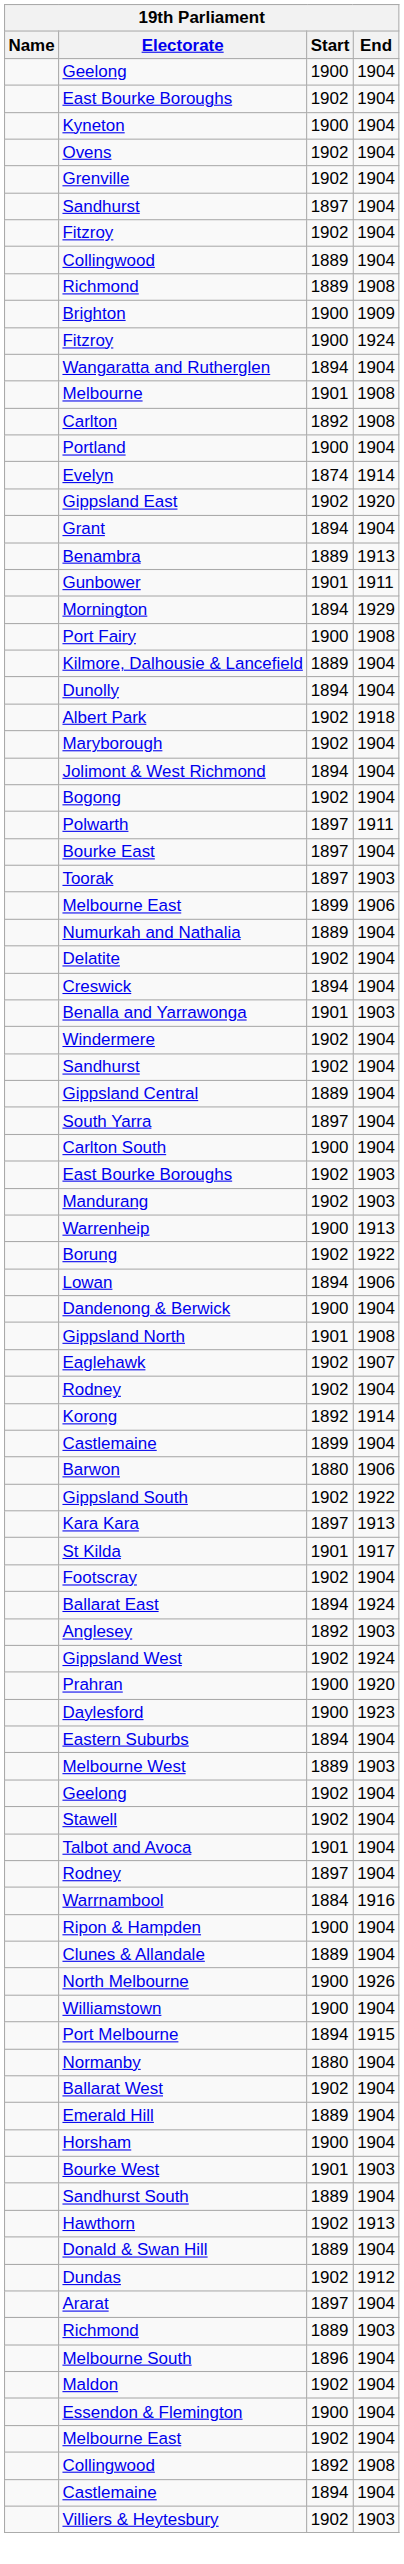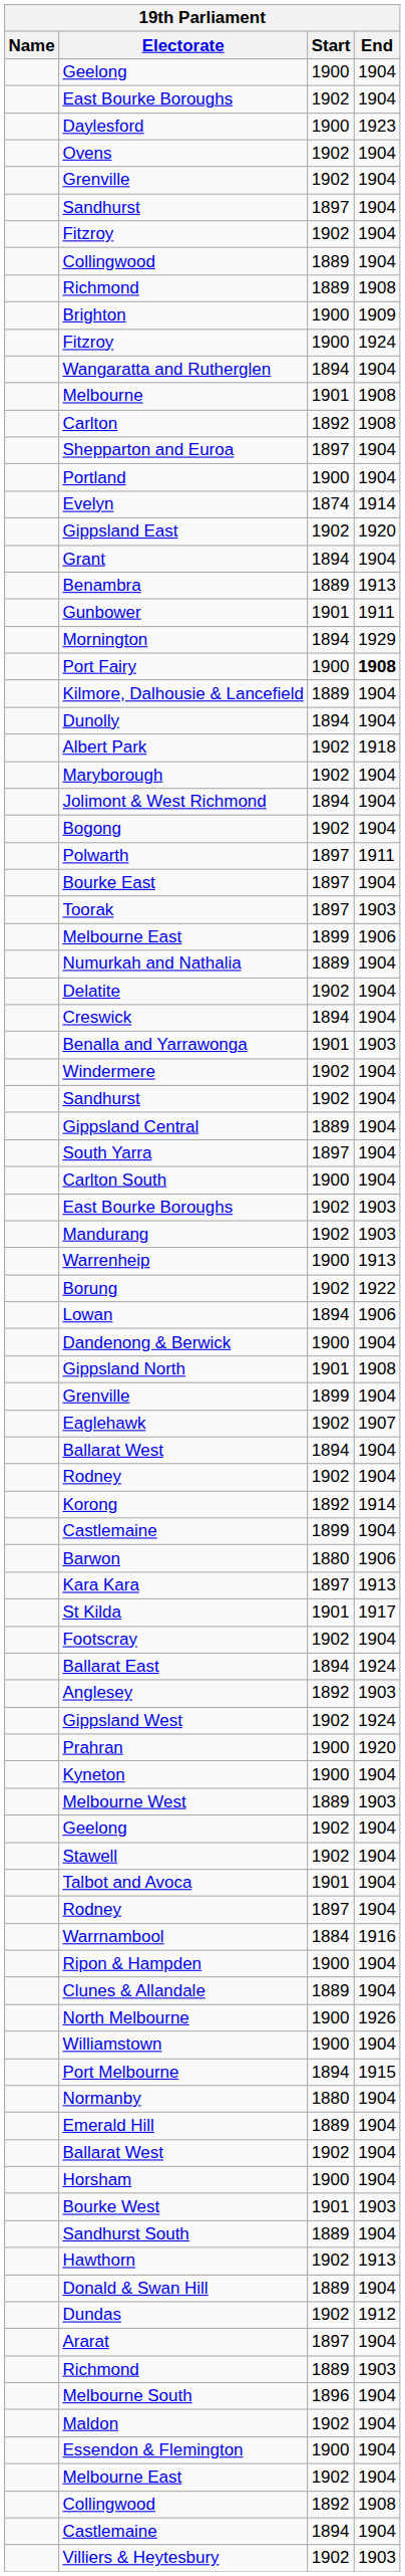 <table class="wikitable sortable">
 <tr>
 <th colspan= 4>19th Parliament</th>
 </tr>
 <tr>
 <th>Name</th>
 <th><a href='#'>Electorate</a></th>
 <th>Start</th>
 <th>End</th>
 </tr>
 <tr>
 <td></td>
 <td><a href='#'>Geelong</a></td>
 <td>1900</td>
 <td>1904</td>
 </tr>
 <tr>
 <td></td>
 <td><a href='#'>East Bourke Boroughs</a></td>
 <td>1902</td>
 <td>1904</td>
 </tr>
 <tr>
 <td></td>
-<td><a href='#'>Kyneton</a></td>
+<td><a href='#'>Daylesford</a></td>
 <td>1900</td>
-<td>1904</td>
+<td>1923</td>
 </tr>
 <tr>
 <td></td>
 <td><a href='#'>Ovens</a></td>
 <td>1902</td>
 <td>1904</td>
 </tr>
 <tr>
 <td></td>
 <td><a href='#'>Grenville</a></td>
 <td>1902</td>
 <td>1904</td>
 </tr>
 <tr>
 <td></td>
 <td><a href='#'>Sandhurst</a></td>
 <td>1897</td>
 <td>1904</td>
 </tr>
 <tr>
 <td></td>
 <td><a href='#'>Fitzroy</a></td>
 <td>1902</td>
 <td>1904</td>
 </tr>
 <tr>
 <td></td>
 <td><a href='#'>Collingwood</a></td>
 <td>1889</td>
 <td>1904</td>
 </tr>
 <tr>
 <td></td>
 <td><a href='#'>Richmond</a></td>
 <td>1889</td>
 <td>1908</td>
 </tr>
 <tr>
 <td></td>
 <td><a href='#'>Brighton</a></td>
 <td>1900</td>
 <td>1909</td>
 </tr>
 <tr>
 <td></td>
 <td><a href='#'>Fitzroy</a></td>
 <td>1900</td>
 <td>1924</td>
 </tr>
 <tr>
 <td></td>
 <td><a href='#'>Wangaratta and Rutherglen</a></td>
 <td>1894</td>
 <td>1904</td>
 </tr>
 <tr>
 <td></td>
 <td><a href='#'>Melbourne</a></td>
 <td>1901</td>
 <td>1908</td>
 </tr>
 <tr>
 <td></td>
 <td><a href='#'>Carlton</a></td>
 <td>1892</td>
 <td>1908</td>
 </tr>
 <tr>
 <td></td>
+<td><a href='#'>Shepparton and Euroa</a></td>
+<td>1897</td>
+<td>1904</td>
+</tr>
+<tr>
+<td></td>
 <td><a href='#'>Portland</a></td>
 <td>1900</td>
 <td>1904</td>
 </tr>
 <tr>
 <td></td>
 <td><a href='#'>Evelyn</a></td>
 <td>1874</td>
 <td>1914</td>
 </tr>
 <tr>
 <td></td>
 <td><a href='#'>Gippsland East</a></td>
 <td>1902</td>
 <td>1920</td>
 </tr>
 <tr>
 <td></td>
 <td><a href='#'>Grant</a></td>
 <td>1894</td>
 <td>1904</td>
 </tr>
 <tr>
 <td></td>
 <td><a href='#'>Benambra</a></td>
 <td>1889</td>
 <td>1913</td>
 </tr>
 <tr>
 <td></td>
 <td><a href='#'>Gunbower</a></td>
 <td>1901</td>
 <td>1911</td>
 </tr>
 <tr>
 <td></td>
 <td><a href='#'>Mornington</a></td>
 <td>1894</td>
 <td>1929</td>
 </tr>
 <tr>
 <td></td>
 <td><a href='#'>Port Fairy</a></td>
 <td>1900</td>
-<td>1908</td>
+<td><strong>1908</strong></td>
 </tr>
 <tr>
 <td></td>
 <td><a href='#'>Kilmore, Dalhousie & Lancefield</a></td>
 <td>1889</td>
 <td>1904</td>
 </tr>
 <tr>
 <td></td>
 <td><a href='#'>Dunolly</a></td>
 <td>1894</td>
 <td>1904</td>
 </tr>
 <tr>
 <td></td>
 <td><a href='#'>Albert Park</a></td>
 <td>1902</td>
 <td>1918</td>
 </tr>
 <tr>
 <td></td>
 <td><a href='#'>Maryborough</a></td>
 <td>1902</td>
 <td>1904</td>
 </tr>
 <tr>
 <td></td>
 <td><a href='#'>Jolimont & West Richmond</a></td>
 <td>1894</td>
 <td>1904</td>
 </tr>
 <tr>
 <td></td>
 <td><a href='#'>Bogong</a></td>
 <td>1902</td>
 <td>1904</td>
 </tr>
 <tr>
 <td></td>
 <td><a href='#'>Polwarth</a></td>
 <td>1897</td>
 <td>1911</td>
 </tr>
 <tr>
 <td></td>
 <td><a href='#'>Bourke East</a></td>
 <td>1897</td>
 <td>1904</td>
 </tr>
 <tr>
 <td> </td>
 <td><a href='#'>Toorak</a></td>
 <td>1897</td>
 <td>1903</td>
 </tr>
 <tr>
 <td></td>
 <td><a href='#'>Melbourne East</a></td>
 <td>1899</td>
 <td>1906</td>
 </tr>
 <tr>
 <td></td>
 <td><a href='#'>Numurkah and Nathalia</a></td>
 <td>1889</td>
 <td>1904</td>
 </tr>
 <tr>
 <td></td>
 <td><a href='#'>Delatite</a></td>
 <td>1902</td>
 <td>1904</td>
 </tr>
 <tr>
 <td></td>
 <td><a href='#'>Creswick</a></td>
 <td>1894</td>
 <td>1904</td>
 </tr>
 <tr>
 <td> </td>
 <td><a href='#'>Benalla and Yarrawonga</a></td>
 <td>1901</td>
 <td>1903</td>
 </tr>
 <tr>
 <td></td>
 <td><a href='#'>Windermere</a></td>
 <td>1902</td>
 <td>1904</td>
 </tr>
 <tr>
 <td></td>
 <td><a href='#'>Sandhurst</a></td>
 <td>1902</td>
 <td>1904</td>
 </tr>
 <tr>
 <td></td>
 <td><a href='#'>Gippsland Central</a></td>
 <td>1889</td>
 <td>1904</td>
 </tr>
 <tr>
 <td></td>
 <td><a href='#'>South Yarra</a></td>
 <td>1897</td>
 <td>1904</td>
 </tr>
 <tr>
 <td></td>
 <td><a href='#'>Carlton South</a></td>
 <td>1900</td>
 <td>1904</td>
 </tr>
 <tr>
 <td> </td>
 <td><a href='#'>East Bourke Boroughs</a></td>
 <td>1902</td>
 <td>1903</td>
 </tr>
 <tr>
 <td> </td>
 <td><a href='#'>Mandurang</a></td>
 <td>1902</td>
 <td>1903</td>
 </tr>
 <tr>
 <td></td>
 <td><a href='#'>Warrenheip</a></td>
 <td>1900</td>
 <td>1913</td>
 </tr>
 <tr>
 <td></td>
 <td><a href='#'>Borung</a></td>
 <td>1902</td>
 <td>1922</td>
 </tr>
 <tr>
 <td></td>
 <td><a href='#'>Lowan</a></td>
 <td>1894</td>
 <td>1906</td>
 </tr>
 <tr>
 <td></td>
 <td><a href='#'>Dandenong & Berwick</a></td>
 <td>1900</td>
 <td>1904</td>
 </tr>
 <tr>
 <td></td>
 <td><a href='#'>Gippsland North</a></td>
 <td>1901</td>
 <td>1908</td>
 </tr>
 <tr>
 <td></td>
+<td><a href='#'>Grenville</a></td>
+<td>1899</td>
+<td>1904</td>
+</tr>
+<tr>
+<td></td>
 <td><a href='#'>Eaglehawk</a></td>
 <td>1902</td>
 <td>1907</td>
+</tr>
+<tr>
+<td></td>
+<td><a href='#'>Ballarat West</a></td>
+<td>1894</td>
+<td>1904</td>
 </tr>
 <tr>
 <td></td>
 <td><a href='#'>Rodney</a></td>
 <td>1902</td>
 <td>1904</td>
 </tr>
 <tr>
 <td></td>
 <td><a href='#'>Korong</a></td>
 <td>1892</td>
 <td>1914</td>
 </tr>
 <tr>
 <td></td>
 <td><a href='#'>Castlemaine</a></td>
 <td>1899</td>
 <td>1904</td>
 </tr>
 <tr>
 <td></td>
 <td><a href='#'>Barwon</a></td>
 <td>1880</td>
 <td>1906</td>
-</tr>
-<tr>
-<td></td>
-<td><a href='#'>Gippsland South</a></td>
-<td>1902</td>
-<td>1922</td>
 </tr>
 <tr>
 <td></td>
 <td><a href='#'>Kara Kara</a></td>
 <td>1897</td>
 <td>1913</td>
 </tr>
 <tr>
 <td></td>
 <td><a href='#'>St Kilda</a></td>
 <td>1901</td>
 <td>1917</td>
 </tr>
 <tr>
 <td></td>
 <td><a href='#'>Footscray</a></td>
 <td>1902</td>
 <td>1904</td>
 </tr>
 <tr>
 <td></td>
 <td><a href='#'>Ballarat East</a></td>
 <td>1894</td>
 <td>1924</td>
 </tr>
 <tr>
 <td> </td>
 <td><a href='#'>Anglesey</a></td>
 <td>1892</td>
 <td>1903</td>
 </tr>
 <tr>
 <td></td>
 <td><a href='#'>Gippsland West</a></td>
 <td>1902</td>
 <td>1924</td>
 </tr>
 <tr>
 <td></td>
 <td><a href='#'>Prahran</a></td>
 <td>1900</td>
 <td>1920</td>
 </tr>
 <tr>
 <td></td>
-<td><a href='#'>Daylesford</a></td>
+<td><a href='#'>Kyneton</a></td>
 <td>1900</td>
-<td>1923</td>
-</tr>
-<tr>
-<td></td>
-<td><a href='#'>Eastern Suburbs</a></td>
-<td>1894</td>
 <td>1904</td>
 </tr>
 <tr>
 <td> </td>
 <td><a href='#'>Melbourne West</a></td>
 <td>1889</td>
 <td>1903</td>
 </tr>
 <tr>
 <td></td>
 <td><a href='#'>Geelong</a></td>
 <td>1902</td>
 <td>1904</td>
 </tr>
 <tr>
 <td></td>
 <td><a href='#'>Stawell</a></td>
 <td>1902</td>
 <td>1904</td>
 </tr>
 <tr>
 <td></td>
 <td><a href='#'>Talbot and Avoca</a></td>
 <td>1901</td>
 <td>1904</td>
 </tr>
 <tr>
 <td></td>
 <td><a href='#'>Rodney</a></td>
 <td>1897</td>
 <td>1904</td>
 </tr>
 <tr>
 <td></td>
 <td><a href='#'>Warrnambool</a></td>
 <td>1884</td>
 <td>1916</td>
 </tr>
 <tr>
 <td></td>
 <td><a href='#'>Ripon & Hampden</a></td>
 <td>1900</td>
 <td>1904</td>
 </tr>
 <tr>
 <td></td>
 <td><a href='#'>Clunes & Allandale</a></td>
 <td>1889</td>
 <td>1904</td>
 </tr>
 <tr>
 <td></td>
 <td><a href='#'>North Melbourne</a></td>
 <td>1900</td>
 <td>1926</td>
 </tr>
 <tr>
 <td></td>
 <td><a href='#'>Williamstown</a></td>
 <td>1900</td>
 <td>1904</td>
 </tr>
 <tr>
 <td></td>
 <td><a href='#'>Port Melbourne</a></td>
 <td>1894</td>
 <td>1915</td>
 </tr>
 <tr>
 <td></td>
 <td><a href='#'>Normanby</a></td>
 <td>1880</td>
 <td>1904</td>
 </tr>
 <tr>
 <td></td>
-<td><a href='#'>Ballarat West</a></td>
-<td>1902</td>
+<td><a href='#'>Emerald Hill</a></td>
+<td>1889</td>
 <td>1904</td>
 </tr>
 <tr>
 <td></td>
-<td><a href='#'>Emerald Hill</a></td>
-<td>1889</td>
+<td><a href='#'>Ballarat West</a></td>
+<td>1902</td>
 <td>1904</td>
 </tr>
 <tr>
 <td></td>
 <td><a href='#'>Horsham</a></td>
 <td>1900</td>
 <td>1904</td>
 </tr>
 <tr>
 <td> </td>
 <td><a href='#'>Bourke West</a></td>
 <td>1901</td>
 <td>1903</td>
 </tr>
 <tr>
 <td></td>
 <td><a href='#'>Sandhurst South</a></td>
 <td>1889</td>
 <td>1904</td>
 </tr>
 <tr>
 <td></td>
 <td><a href='#'>Hawthorn</a></td>
 <td>1902</td>
 <td>1913</td>
 </tr>
 <tr>
 <td></td>
 <td><a href='#'>Donald & Swan Hill</a></td>
 <td>1889</td>
 <td>1904</td>
 </tr>
 <tr>
 <td></td>
 <td><a href='#'>Dundas</a></td>
 <td>1902</td>
 <td>1912</td>
 </tr>
 <tr>
 <td></td>
 <td><a href='#'>Ararat</a></td>
 <td>1897</td>
 <td>1904</td>
 </tr>
 <tr>
 <td> </td>
 <td><a href='#'>Richmond</a></td>
 <td>1889</td>
 <td>1903</td>
 </tr>
 <tr>
 <td></td>
 <td><a href='#'>Melbourne South</a></td>
 <td>1896</td>
 <td>1904</td>
 </tr>
 <tr>
 <td></td>
 <td><a href='#'>Maldon</a></td>
 <td>1902</td>
 <td>1904</td>
 </tr>
 <tr>
 <td></td>
 <td><a href='#'>Essendon & Flemington</a></td>
 <td>1900</td>
 <td>1904</td>
 </tr>
 <tr>
 <td></td>
 <td><a href='#'>Melbourne East</a></td>
 <td>1902</td>
 <td>1904</td>
 </tr>
 <tr>
 <td></td>
 <td><a href='#'>Collingwood</a></td>
 <td>1892</td>
 <td>1908</td>
 </tr>
 <tr>
 <td></td>
 <td><a href='#'>Castlemaine</a></td>
 <td>1894</td>
 <td>1904</td>
 </tr>
 <tr>
 <td> </td>
 <td><a href='#'>Villiers & Heytesbury</a></td>
 <td>1902</td>
 <td>1903</td>
 </tr>
 <tr>
 </tr>
 </table>
